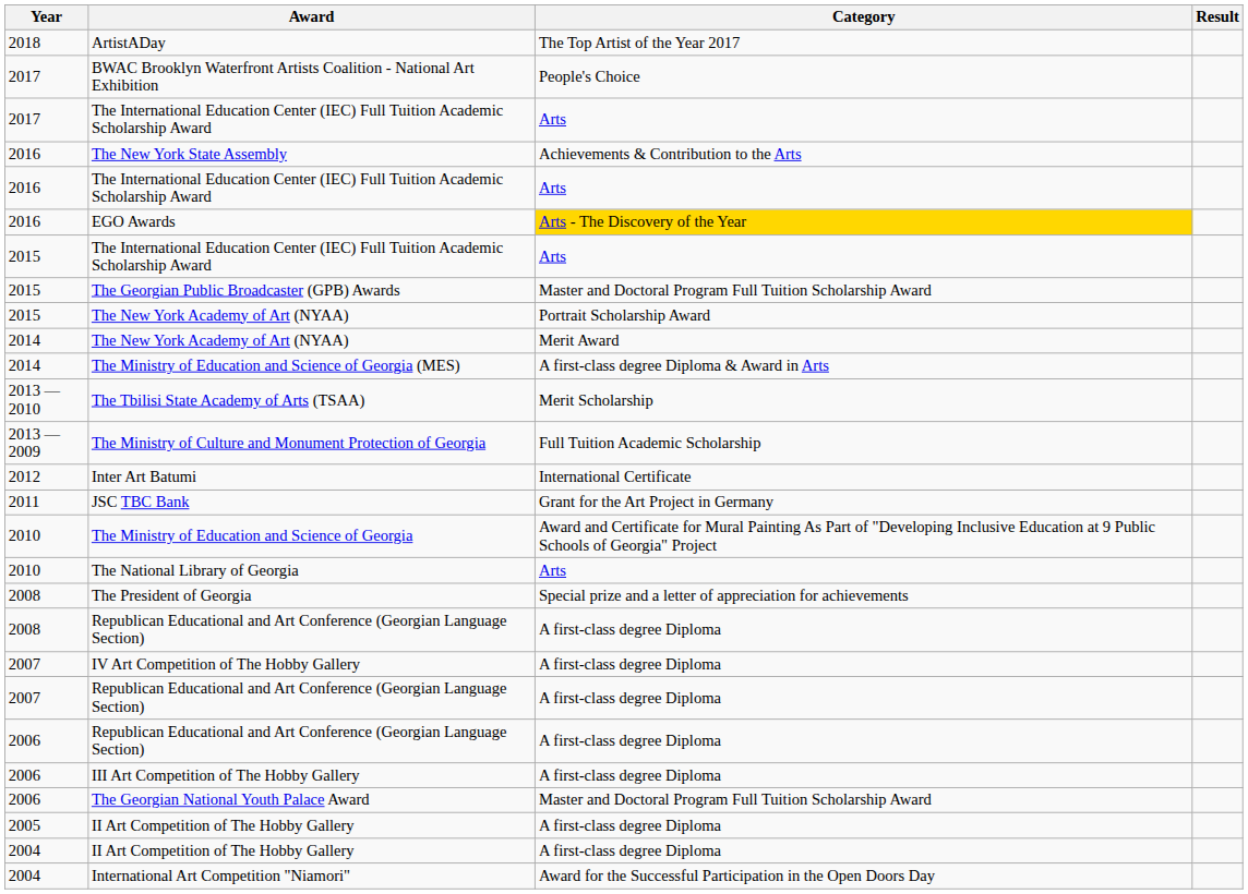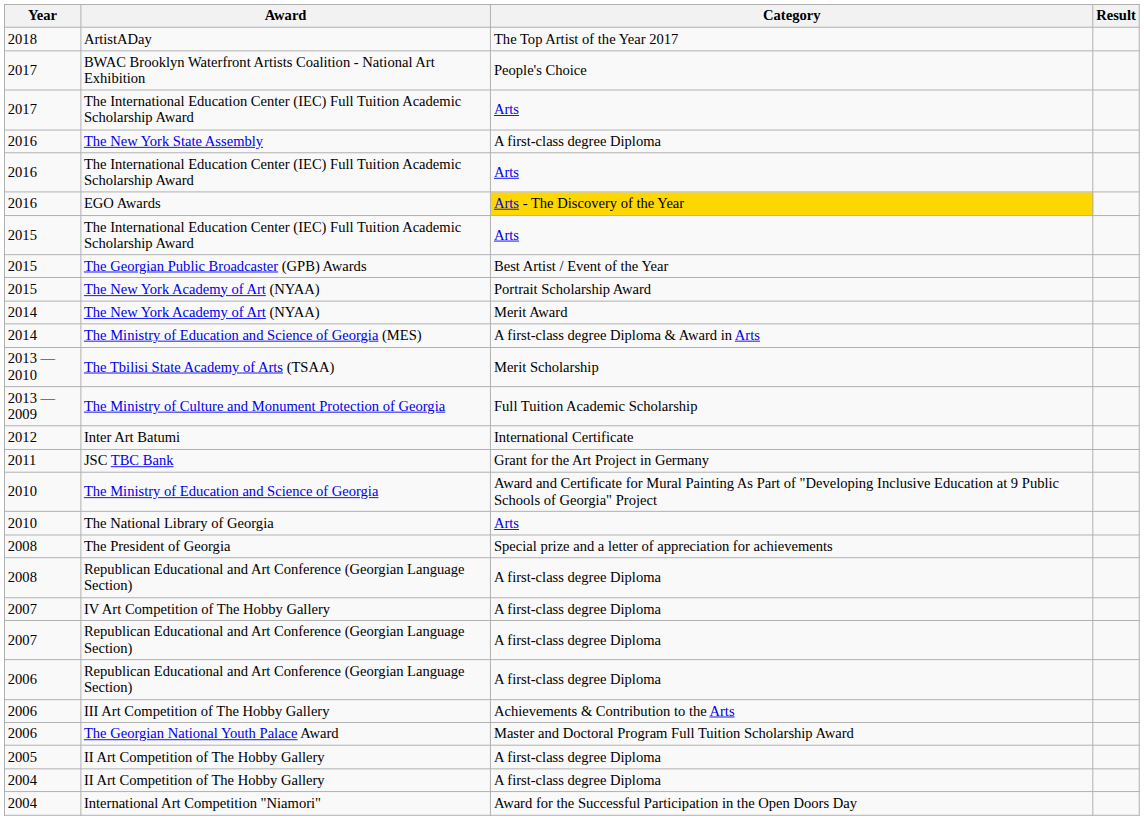 <table class="wikitable sortable">
 <tr>
 <th>Year</th>
 <th>Award</th>
 <th>Category</th>
 <th>Result</th>
 </tr>
 <tr>
 <td>2018</td>
 <td>ArtistADay</td>
 <td>The Top Artist of the Year 2017</td>
 <td></td>
 </tr>
 <tr>
 <td>2017</td>
 <td>BWAC Brooklyn Waterfront Artists Coalition - National Art Exhibition</td>
 <td>People's Choice</td>
 <td></td>
 </tr>
 <tr>
 <td>2017</td>
 <td>The International Education Center (IEC) Full Tuition Academic Scholarship Award</td>
 <td><a href='#'>Arts</a></td>
 <td></td>
 </tr>
 <tr>
 <td>2016</td>
 <td><a href='#'>The New York State Assembly</a></td>
-<td>Achievements & Contribution to  the <a href='#'>Arts</a></td>
+<td>A first-class degree Diploma</td>
 <td></td>
 </tr>
 <tr>
 <td>2016</td>
 <td>The International Education Center (IEC) Full Tuition Academic Scholarship Award</td>
 <td><a href='#'>Arts</a></td>
 <td></td>
 </tr>
 <tr>
 <td>2016</td>
 <td>EGO Awards</td>
 <td style="background: gold;"><a href='#'>Arts</a> - The Discovery of the Year</td>
 <td></td>
 </tr>
 <tr>
 <td>2015</td>
 <td>The International Education Center (IEC) Full Tuition Academic Scholarship Award</td>
 <td><a href='#'>Arts</a></td>
 <td></td>
 </tr>
 <tr>
 <td>2015</td>
 <td><a href='#'>The Georgian Public Broadcaster</a> (GPB) Awards</td>
-<td>Master and Doctoral Program Full Tuition Scholarship Award</td>
+<td>Best Artist / Event of the Year</td>
 <td></td>
 </tr>
 <tr>
 <td>2015</td>
 <td><a href='#'>The New York Academy of Art</a> (NYAA)</td>
 <td>Portrait Scholarship Award</td>
 <td></td>
 </tr>
 <tr>
 <td>2014</td>
 <td><a href='#'>The New York Academy of Art</a> (NYAA)</td>
 <td>Merit Award</td>
 <td></td>
 </tr>
 <tr>
 <td>2014</td>
 <td><a href='#'>The Ministry of Education and Science of Georgia</a> (MES)</td>
 <td>A first-class degree Diploma & Award in <a href='#'>Arts</a></td>
 <td></td>
 </tr>
 <tr>
 <td>2013 — 2010</td>
 <td><a href='#'>The Tbilisi State Academy of Arts</a> (TSAA)</td>
 <td>Merit Scholarship</td>
 <td></td>
 </tr>
 <tr>
 <td>2013 — 2009</td>
 <td><a href='#'>The Ministry of Culture and Monument Protection of Georgia</a></td>
 <td>Full Tuition Academic Scholarship</td>
 <td></td>
 </tr>
 <tr>
 <td>2012</td>
 <td>Inter Art Batumi</td>
 <td>International Certificate</td>
 <td></td>
 </tr>
 <tr>
 <td>2011</td>
 <td>JSC <a href='#'>TBC Bank</a></td>
 <td>Grant for the Art Project in Germany</td>
 <td></td>
 </tr>
 <tr>
 <td>2010</td>
 <td><a href='#'>The Ministry of Education and Science of Georgia</a></td>
 <td>Award and Certificate for Mural Painting As Part of "Developing Inclusive Education at 9 Public Schools of Georgia" Project</td>
 <td></td>
 </tr>
 <tr>
 <td>2010</td>
 <td>The National Library of Georgia</td>
 <td><a href='#'>Arts</a></td>
 <td></td>
 </tr>
 <tr>
 <td>2008</td>
 <td>The President of Georgia</td>
 <td>Special prize and a letter of appreciation for achievements</td>
 <td></td>
 </tr>
 <tr>
 <td>2008</td>
 <td>Republican Educational and Art Conference (Georgian Language Section)</td>
 <td>A first-class degree Diploma</td>
 <td></td>
 </tr>
 <tr>
 <td>2007</td>
 <td>IV Art Competition of The Hobby Gallery</td>
 <td>A first-class degree Diploma</td>
 <td></td>
 </tr>
 <tr>
 <td>2007</td>
 <td>Republican Educational and Art Conference (Georgian Language Section)</td>
 <td>A first-class degree Diploma</td>
 <td></td>
 </tr>
 <tr>
 <td>2006</td>
 <td>Republican Educational and Art Conference (Georgian Language Section)</td>
 <td>A first-class degree Diploma</td>
 <td></td>
 </tr>
 <tr>
 <td>2006</td>
 <td>III Art Competition of The Hobby Gallery</td>
-<td>A first-class degree Diploma</td>
+<td>Achievements & Contribution to  the <a href='#'>Arts</a></td>
 <td></td>
 </tr>
 <tr>
 <td>2006</td>
 <td><a href='#'>The Georgian National Youth Palace</a> Award</td>
 <td>Master and Doctoral Program Full Tuition Scholarship Award</td>
 <td></td>
 </tr>
 <tr>
 <td>2005</td>
 <td>II Art Competition of The Hobby Gallery</td>
 <td>A first-class degree Diploma</td>
 <td></td>
 </tr>
 <tr>
 <td>2004</td>
 <td>II Art Competition of The Hobby Gallery</td>
 <td>A first-class degree Diploma</td>
 <td></td>
 </tr>
 <tr>
 <td>2004</td>
 <td>International Art Competition "Niamori"</td>
 <td>Award for the Successful Participation in the Open Doors Day</td>
 <td></td>
 </tr>
 </table>
